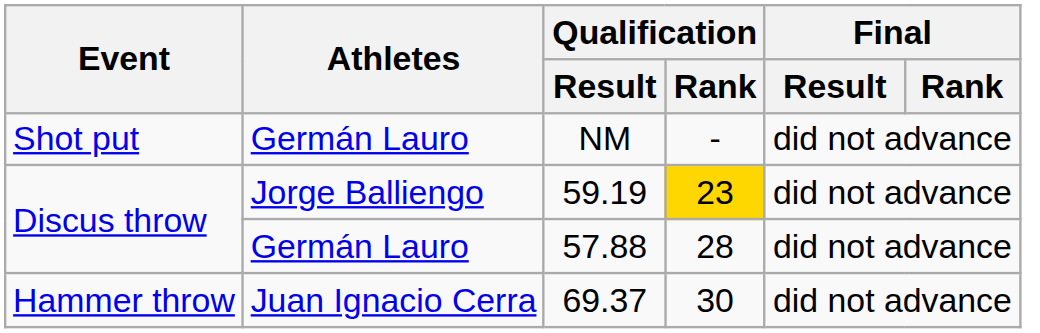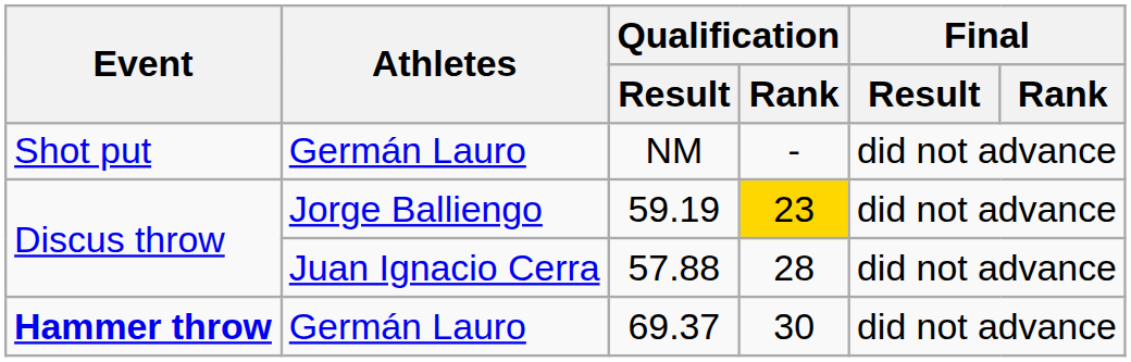 <table class="wikitable" border="1" style="font-size:90%">
 <tr>
 <th rowspan="2">Event</th>
 <th rowspan="2">Athletes</th>
 <th colspan="2">Qualification</th>
 <th colspan="2">Final</th>
 </tr>
 <tr>
 <th>Result</th>
 <th>Rank</th>
 <th>Result</th>
 <th>Rank</th>
 </tr>
 <tr>
 <td><a href='#'>Shot put</a></td>
 <td><a href='#'>Germán Lauro</a></td>
 <td align=center>NM</td>
 <td align=center>-</td>
 <td align=center colspan=2>did not advance</td>
 </tr>
 <tr>
 <td rowspan=2><a href='#'>Discus throw</a></td>
 <td><a href='#'>Jorge Balliengo</a></td>
 <td align=center>59.19</td>
 <td align=center style="background: gold;">23</td>
 <td align=center colspan=2>did not advance</td>
 </tr>
 <tr>
-<td><a href='#'>Germán Lauro</a></td>
+<td><a href='#'>Juan Ignacio Cerra</a></td>
 <td align=center>57.88</td>
 <td align=center>28</td>
 <td align=center colspan=2>did not advance</td>
 </tr>
 <tr>
-<td><a href='#'>Hammer throw</a></td>
-<td><a href='#'>Juan Ignacio Cerra</a></td>
+<td><strong><a href='#'>Hammer throw</a></strong></td>
+<td><a href='#'>Germán Lauro</a></td>
 <td align=center>69.37</td>
 <td align=center>30</td>
 <td align=center colspan=2>did not advance</td>
 </tr>
 </table>
